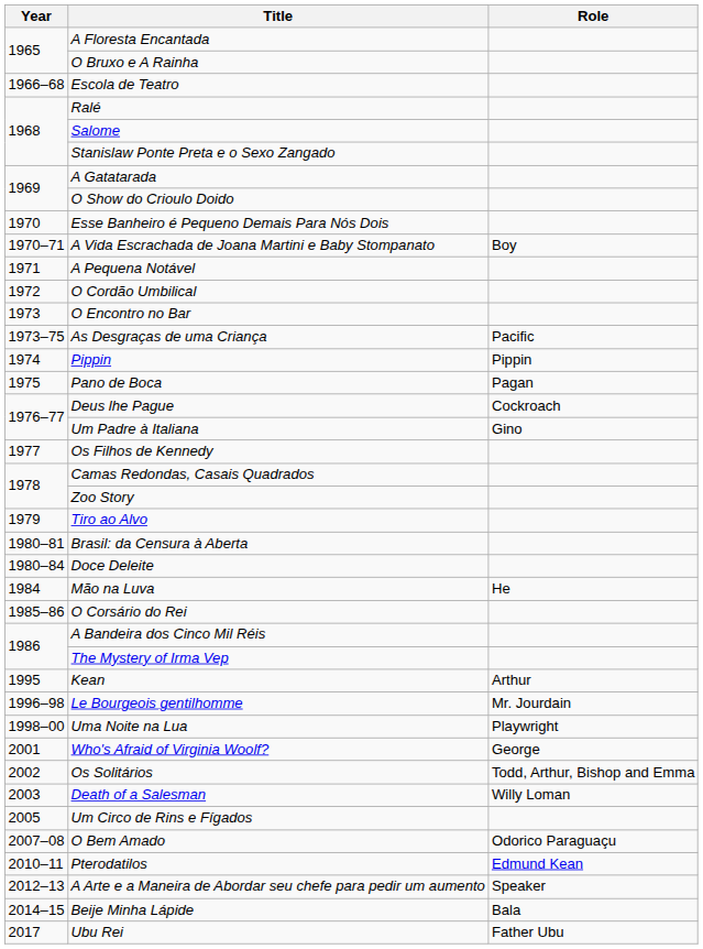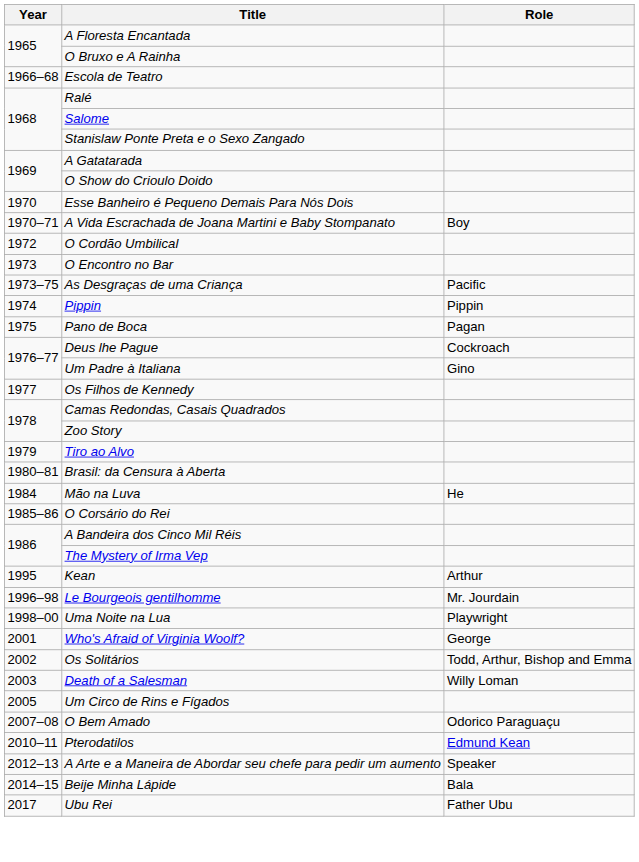 <table class="wikitable">
 <tr>
 <th>Year</th>
 <th>Title</th>
 <th>Role</th>
 </tr>
 <tr>
 <td rowspan="2">1965</td>
 <td><em>A Floresta Encantada</em></td>
 <td></td>
 </tr>
 <tr>
 <td><em>O Bruxo e A Rainha</em></td>
 <td></td>
 </tr>
 <tr>
 <td>1966–68</td>
 <td><em>Escola de Teatro</em></td>
 <td></td>
 </tr>
 <tr>
 <td rowspan="3">1968</td>
 <td><em>Ralé</em></td>
 <td></td>
 </tr>
 <tr>
 <td><em><a href='#'>Salome</a></em></td>
 <td></td>
 </tr>
 <tr>
 <td><em>Stanislaw Ponte Preta e o Sexo Zangado</em></td>
 <td></td>
 </tr>
 <tr>
 <td rowspan="2">1969</td>
 <td><em>A Gatatarada</em></td>
 <td></td>
 </tr>
 <tr>
 <td><em>O Show do Crioulo Doido</em></td>
 <td></td>
 </tr>
 <tr>
 <td>1970</td>
 <td><em>Esse Banheiro é Pequeno Demais Para Nós Dois</em></td>
 <td></td>
 </tr>
 <tr>
 <td>1970–71</td>
 <td><em>A Vida Escrachada de Joana Martini e Baby Stompanato</em></td>
 <td>Boy</td>
-</tr>
-<tr>
-<td>1971</td>
-<td><em>A Pequena Notável</em></td>
-<td></td>
 </tr>
 <tr>
 <td>1972</td>
 <td><em>O Cordão Umbilical</em></td>
 <td></td>
 </tr>
 <tr>
 <td>1973</td>
 <td><em>O Encontro no Bar</em></td>
 <td></td>
 </tr>
 <tr>
 <td>1973–75</td>
 <td><em>As Desgraças de uma Criança</em></td>
 <td>Pacific</td>
 </tr>
 <tr>
 <td>1974</td>
 <td><em><a href='#'>Pippin</a></em></td>
 <td>Pippin</td>
 </tr>
 <tr>
 <td>1975</td>
 <td><em>Pano de Boca</em></td>
 <td>Pagan</td>
 </tr>
 <tr>
 <td rowspan="2">1976–77</td>
 <td><em>Deus lhe Pague</em></td>
 <td>Cockroach</td>
 </tr>
 <tr>
 <td><em>Um Padre à Italiana</em></td>
 <td>Gino</td>
 </tr>
 <tr>
 <td>1977</td>
 <td><em>Os Filhos de Kennedy</em></td>
 <td></td>
 </tr>
 <tr>
 <td rowspan="2">1978</td>
 <td><em>Camas Redondas, Casais Quadrados</em></td>
 <td></td>
 </tr>
 <tr>
 <td><em>Zoo Story</em></td>
 <td></td>
 </tr>
 <tr>
 <td>1979</td>
 <td><em><a href='#'>Tiro ao Alvo</a></em></td>
 <td></td>
 </tr>
 <tr>
 <td>1980–81</td>
 <td><em>Brasil: da Censura à Aberta</em></td>
-<td></td>
-</tr>
-<tr>
-<td>1980–84</td>
-<td><em>Doce Deleite</em></td>
 <td></td>
 </tr>
 <tr>
 <td>1984</td>
 <td><em>Mão na Luva</em></td>
 <td>He</td>
 </tr>
 <tr>
 <td>1985–86</td>
 <td><em>O Corsário do Rei</em></td>
 <td></td>
 </tr>
 <tr>
 <td rowspan="2">1986</td>
 <td><em>A Bandeira dos Cinco Mil Réis</em></td>
 <td></td>
 </tr>
 <tr>
 <td><em><a href='#'>The Mystery of Irma Vep</a></em></td>
 <td></td>
 </tr>
 <tr>
 <td>1995</td>
 <td><em>Kean</em></td>
 <td>Arthur</td>
 </tr>
 <tr>
 <td>1996–98</td>
 <td><em><a href='#'>Le Bourgeois gentilhomme</a></em></td>
 <td>Mr. Jourdain</td>
 </tr>
 <tr>
 <td>1998–00</td>
 <td><em>Uma Noite na Lua</em></td>
 <td>Playwright</td>
 </tr>
 <tr>
 <td>2001</td>
 <td><em><a href='#'>Who's Afraid of Virginia Woolf?</a></em></td>
 <td>George</td>
 </tr>
 <tr>
 <td>2002</td>
 <td><em>Os Solitários</em></td>
 <td>Todd, Arthur, Bishop and Emma</td>
 </tr>
 <tr>
 <td>2003</td>
 <td><em><a href='#'>Death of a Salesman</a></em></td>
 <td>Willy Loman</td>
 </tr>
 <tr>
 <td>2005</td>
 <td><em>Um Circo de Rins e Fígados</em></td>
 <td></td>
 </tr>
 <tr>
 <td>2007–08</td>
 <td><em>O Bem Amado</em></td>
 <td>Odorico Paraguaçu</td>
 </tr>
 <tr>
 <td>2010–11</td>
 <td><em>Pterodatilos</em></td>
 <td><a href='#'>Edmund Kean</a></td>
 </tr>
 <tr>
 <td>2012–13</td>
 <td><em>A Arte e a Maneira de Abordar seu chefe para pedir um aumento</em></td>
 <td>Speaker</td>
 </tr>
 <tr>
 <td>2014–15</td>
 <td><em>Beije Minha Lápide</em></td>
 <td>Bala</td>
 </tr>
 <tr>
 <td>2017</td>
 <td><em>Ubu Rei</em></td>
 <td>Father Ubu</td>
 </tr>
 </table>
